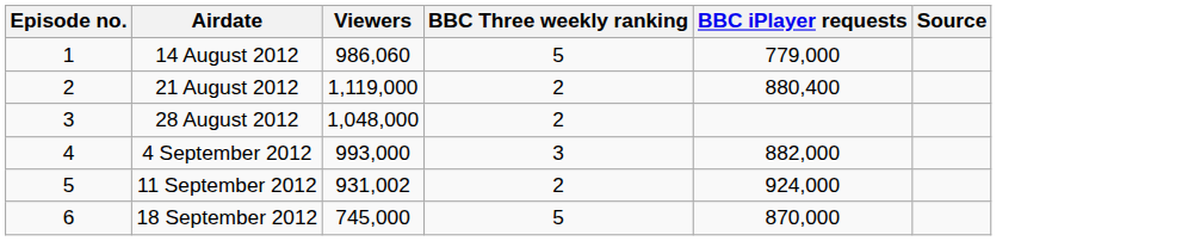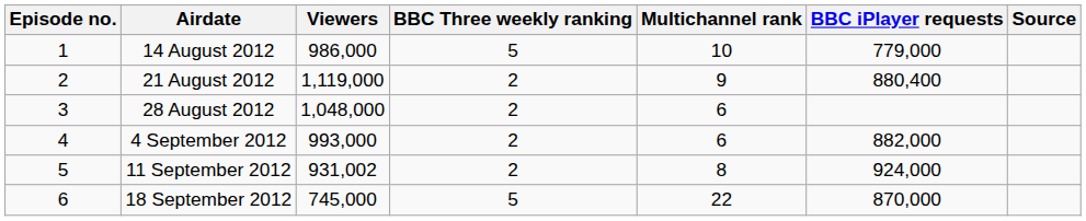 <table class="wikitable" style="text-align:center;">
 <tr>
 <th>Episode no.</th>
 <th>Airdate</th>
 <th>Viewers</th>
 <th>BBC Three weekly ranking</th>
+<th>Multichannel rank</th>
 <th><a href='#'>BBC iPlayer</a> requests</th>
 <th>Source</th>
 </tr>
 <tr>
 <td>1</td>
 <td>14 August 2012</td>
-<td>986,060</td>
+<td>986,000</td>
 <td>5</td>
+<td>10</td>
 <td>779,000</td>
 <td></td>
 </tr>
 <tr>
 <td>2</td>
 <td>21 August 2012</td>
 <td>1,119,000</td>
 <td>2</td>
+<td>9</td>
 <td>880,400</td>
 <td></td>
 </tr>
 <tr>
 <td>3</td>
 <td>28 August 2012</td>
 <td>1,048,000</td>
 <td>2</td>
+<td>6</td>
 <td></td>
 <td></td>
 </tr>
 <tr>
 <td>4</td>
 <td>4 September 2012</td>
 <td>993,000</td>
-<td>3</td>
+<td>2</td>
+<td>6</td>
 <td>882,000</td>
 <td></td>
 </tr>
 <tr>
 <td>5</td>
 <td>11 September 2012</td>
 <td>931,002</td>
 <td>2</td>
+<td>8</td>
 <td>924,000</td>
 <td></td>
 </tr>
 <tr>
 <td>6</td>
 <td>18 September 2012</td>
 <td>745,000</td>
 <td>5</td>
+<td>22</td>
 <td>870,000</td>
 <td></td>
 </tr>
 </table>
